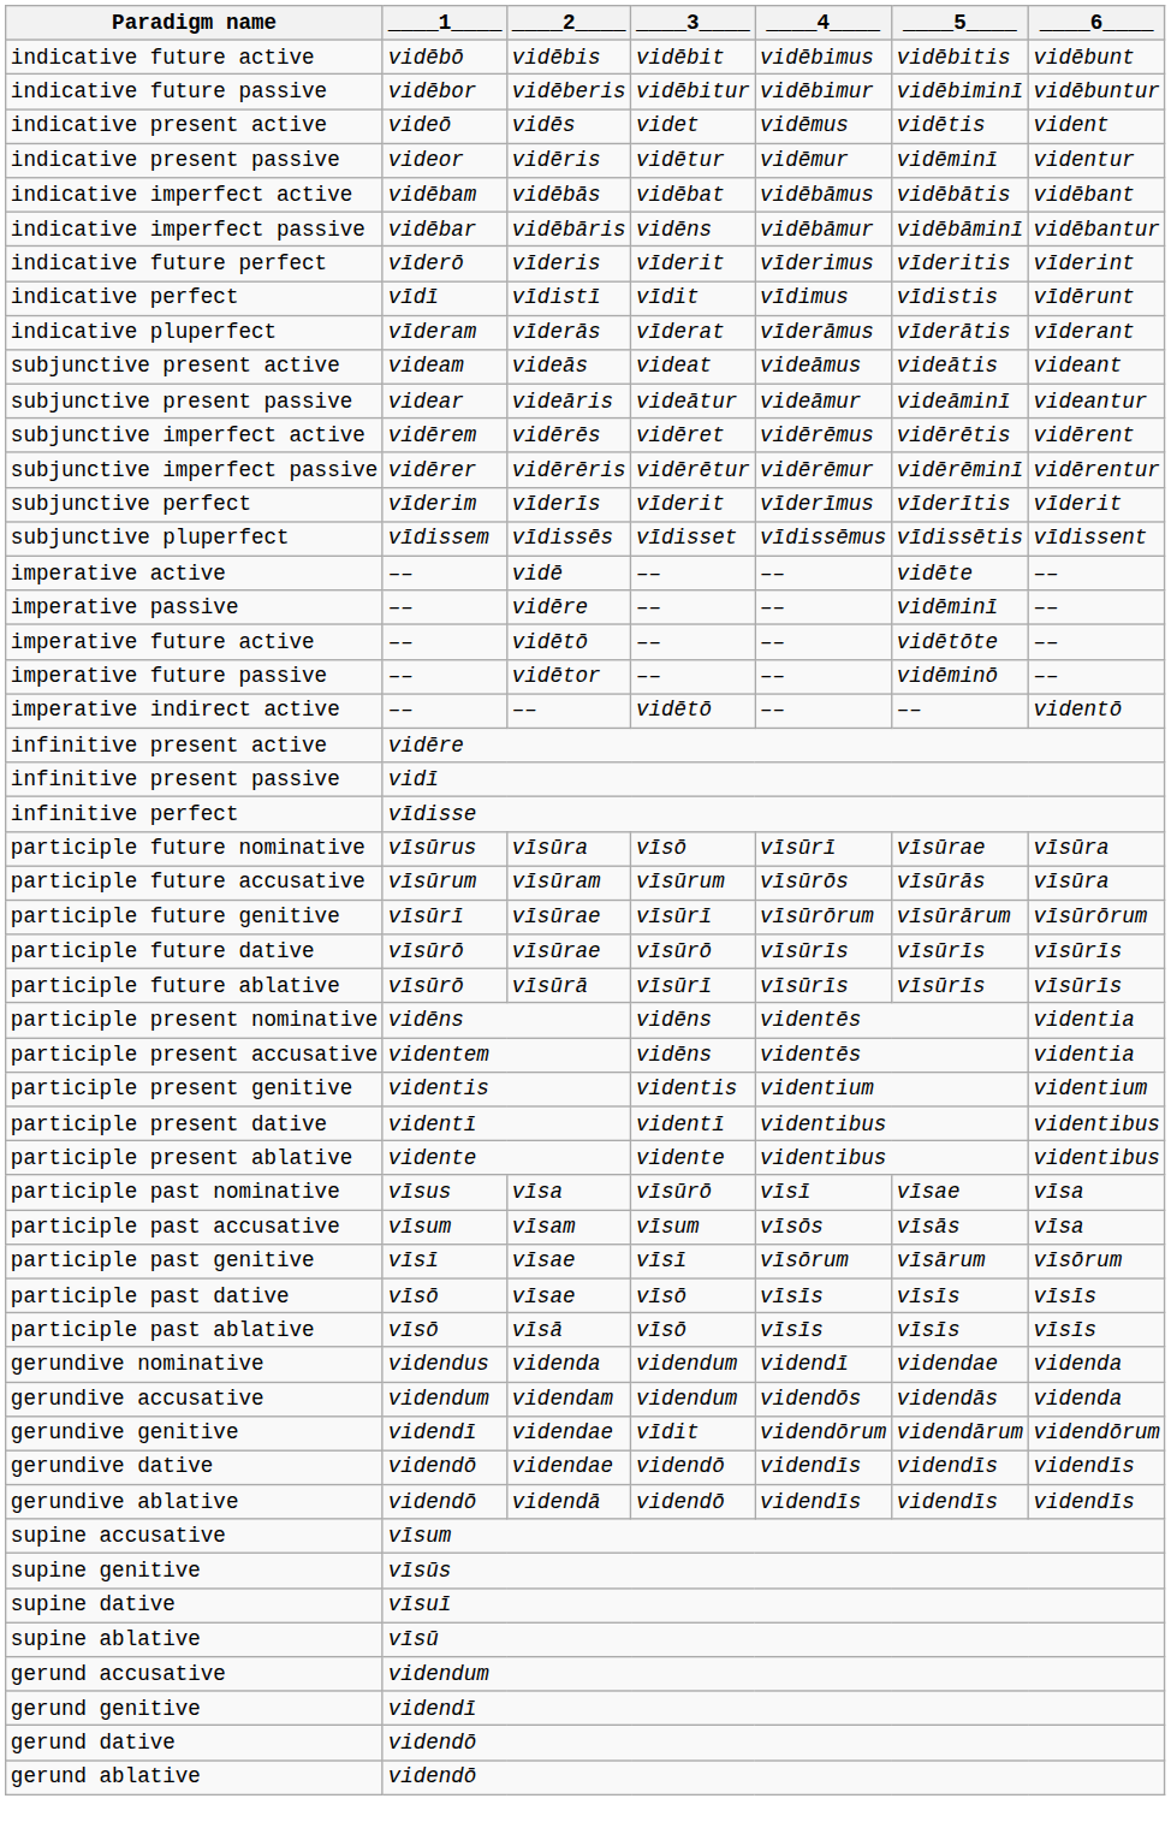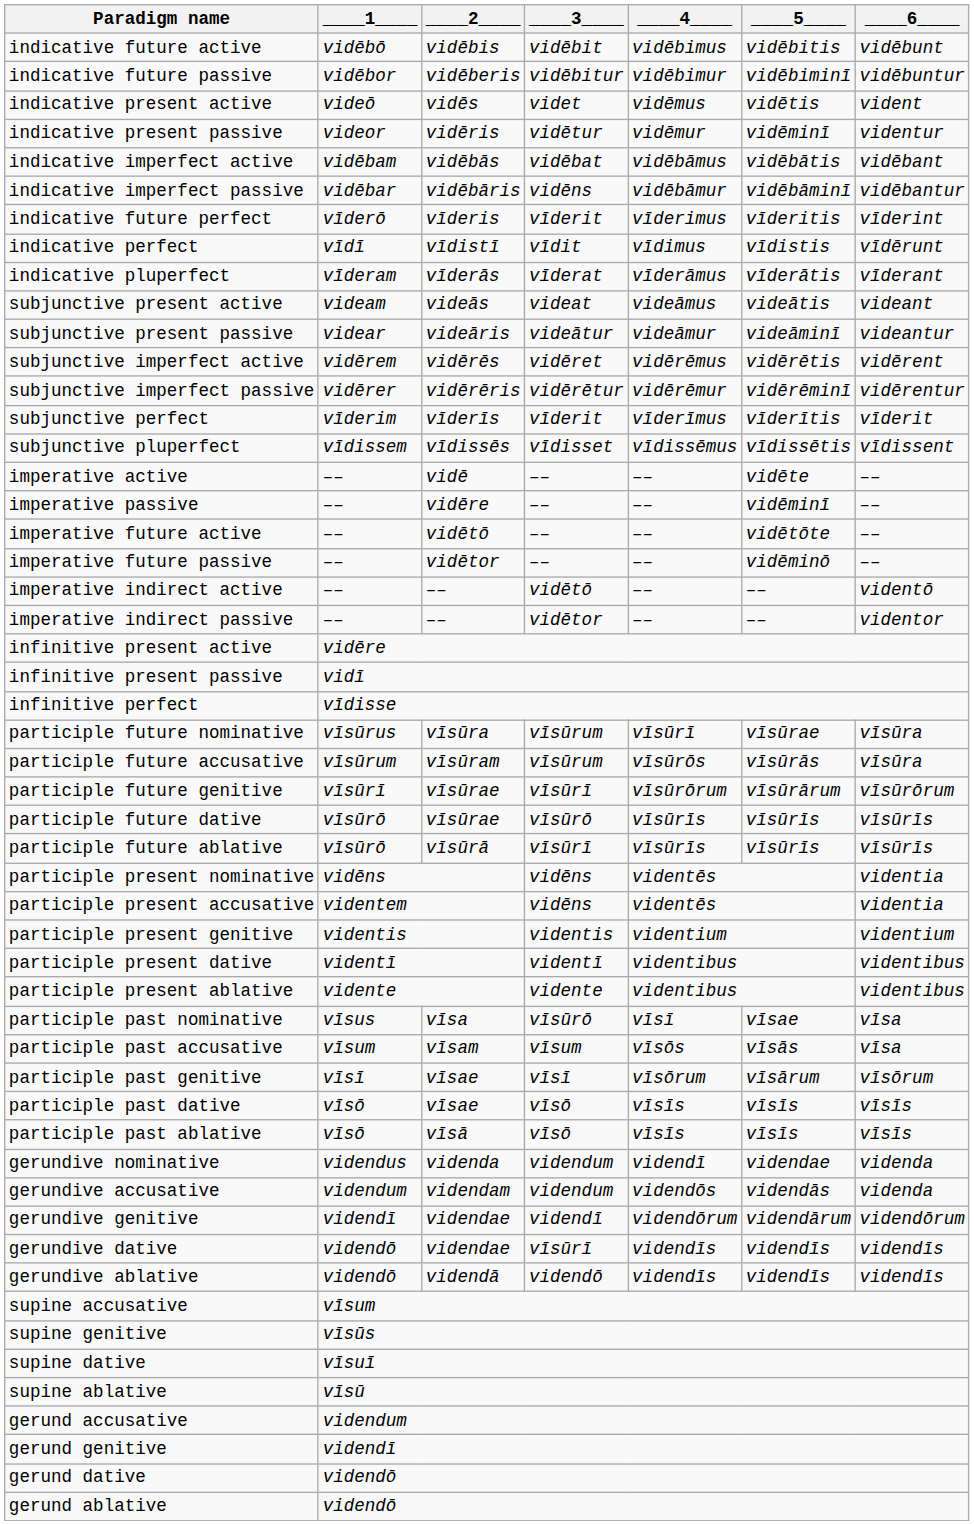 <table class="wikitable">
 <tr>
 <th>Paradigm name</th>
 <th>____1____</th>
 <th>____2____</th>
 <th>____3____</th>
 <th>____4____</th>
 <th>____5____</th>
 <th>____6____</th>
 </tr>
 <tr>
 <td>indicative future active</td>
 <td><em>vidēbō</em></td>
 <td><em>vidēbis</em></td>
 <td><em>vidēbit</em></td>
 <td><em>vidēbimus</em></td>
 <td><em>vidēbitis</em></td>
 <td><em>vidēbunt</em></td>
 </tr>
 <tr>
 <td>indicative future passive</td>
 <td><em>vidēbor</em></td>
 <td><em>vidēberis</em></td>
 <td><em>vidēbitur</em></td>
 <td><em>vidēbimur</em></td>
 <td><em>vidēbiminī</em></td>
 <td><em>vidēbuntur</em></td>
 </tr>
 <tr>
 <td>indicative present active</td>
 <td><em>videō</em></td>
 <td><em>vidēs</em></td>
 <td><em>videt</em></td>
 <td><em>vidēmus</em></td>
 <td><em>vidētis</em></td>
 <td><em>vident</em></td>
 </tr>
 <tr>
 <td>indicative present passive</td>
 <td><em>videor</em></td>
 <td><em>vidēris</em></td>
 <td><em>vidētur</em></td>
 <td><em>vidēmur</em></td>
 <td><em>vidēminī</em></td>
 <td><em>videntur</em></td>
 </tr>
 <tr>
 <td>indicative imperfect active</td>
 <td><em>vidēbam</em></td>
 <td><em>vidēbās</em></td>
 <td><em>vidēbat</em></td>
 <td><em>vidēbāmus</em></td>
 <td><em>vidēbātis</em></td>
 <td><em>vidēbant</em></td>
 </tr>
 <tr>
 <td>indicative imperfect passive</td>
 <td><em>vidēbar</em></td>
 <td><em>vidēbāris</em></td>
 <td><em>vidēns</em></td>
 <td><em>vidēbāmur</em></td>
 <td><em>vidēbāminī</em></td>
 <td><em>vidēbantur</em></td>
 </tr>
 <tr>
 <td>indicative future perfect</td>
 <td><em>vīderō</em></td>
 <td><em>vīderis</em></td>
 <td><em>vīderit</em></td>
 <td><em>vīderimus</em></td>
 <td><em>vīderitis</em></td>
 <td><em>vīderint</em></td>
 </tr>
 <tr>
 <td>indicative perfect</td>
 <td><em>vīdī</em></td>
 <td><em>vīdistī</em></td>
 <td><em>vīdit</em></td>
 <td><em>vīdimus</em></td>
 <td><em>vīdistis</em></td>
 <td><em>vīdērunt</em></td>
 </tr>
 <tr>
 <td>indicative pluperfect</td>
 <td><em>vīderam</em></td>
 <td><em>vīderās</em></td>
 <td><em>vīderat</em></td>
 <td><em>vīderāmus</em></td>
 <td><em>vīderātis</em></td>
 <td><em>vīderant</em></td>
 </tr>
 <tr>
 <td>subjunctive present active</td>
 <td><em>videam</em></td>
 <td><em>videās</em></td>
 <td><em>videat</em></td>
 <td><em>videāmus</em></td>
 <td><em>videātis</em></td>
 <td><em>videant</em></td>
 </tr>
 <tr>
 <td>subjunctive present passive</td>
 <td><em>videar</em></td>
 <td><em>videāris</em></td>
 <td><em>videātur</em></td>
 <td><em>videāmur</em></td>
 <td><em>videāminī</em></td>
 <td><em>videantur</em></td>
 </tr>
 <tr>
 <td>subjunctive imperfect active</td>
 <td><em>vidērem</em></td>
 <td><em>vidērēs</em></td>
 <td><em>vidēret</em></td>
 <td><em>vidērēmus</em></td>
 <td><em>vidērētis</em></td>
 <td><em>vidērent</em></td>
 </tr>
 <tr>
 <td>subjunctive imperfect passive</td>
 <td><em>vidērer</em></td>
 <td><em>vidērēris</em></td>
 <td><em>vidērētur</em></td>
 <td><em>vidērēmur</em></td>
 <td><em>vidērēminī</em></td>
 <td><em>vidērentur</em></td>
 </tr>
 <tr>
 <td>subjunctive perfect</td>
 <td><em>vīderim</em></td>
 <td><em>vīderīs</em></td>
 <td><em>vīderit</em></td>
 <td><em>vīderīmus</em></td>
 <td><em>vīderītis</em></td>
 <td><em>vīderit</em></td>
 </tr>
 <tr>
 <td>subjunctive pluperfect</td>
 <td><em>vīdissem</em></td>
 <td><em>vīdissēs</em></td>
 <td><em>vīdisset</em></td>
 <td><em>vīdissēmus</em></td>
 <td><em>vīdissētis</em></td>
 <td><em>vīdissent</em></td>
 </tr>
 <tr>
 <td>imperative active</td>
 <td><em>––</em></td>
 <td><em>vidē</em></td>
 <td><em>––</em></td>
 <td><em>––</em></td>
 <td><em>vidēte</em></td>
 <td><em>––</em></td>
 </tr>
 <tr>
 <td>imperative passive</td>
 <td><em>––</em></td>
 <td><em>vidēre</em></td>
 <td><em>––</em></td>
 <td><em>––</em></td>
 <td><em>vidēminī</em></td>
 <td><em>––</em></td>
 </tr>
 <tr>
 <td>imperative future active</td>
 <td><em>––</em></td>
 <td><em>vidētō</em></td>
 <td><em>––</em></td>
 <td><em>––</em></td>
 <td><em>vidētōte</em></td>
 <td><em>––</em></td>
 </tr>
 <tr>
 <td>imperative future passive</td>
 <td><em>––</em></td>
 <td><em>vidētor</em></td>
 <td><em>––</em></td>
 <td><em>––</em></td>
 <td><em>vidēminō</em></td>
 <td><em>––</em></td>
 </tr>
 <tr>
 <td>imperative indirect active</td>
 <td><em>––</em></td>
 <td><em>––</em></td>
 <td><em>vidētō</em></td>
 <td><em>––</em></td>
 <td><em>––</em></td>
 <td><em>videntō</em></td>
 </tr>
 <tr>
+<td>imperative indirect passive</td>
+<td><em>––</em></td>
+<td><em>––</em></td>
+<td><em>vidētor</em></td>
+<td><em>––</em></td>
+<td><em>––</em></td>
+<td><em>videntor</em></td>
+</tr>
+<tr>
 <td>infinitive present active</td>
 <td colspan="6"><em>vidēre</em></td>
 </tr>
 <tr>
 <td>infinitive present passive</td>
 <td colspan="6"><em>vidī</em></td>
 </tr>
 <tr>
 <td>infinitive perfect</td>
 <td colspan="6"><em>vīdisse</em></td>
 </tr>
 <tr>
 <td>participle future nominative</td>
 <td><em>vīsūrus</em></td>
 <td><em>vīsūra</em></td>
-<td><em>vīsō</em></td>
+<td><em>vīsūrum</em></td>
 <td><em>vīsūrī</em></td>
 <td><em>vīsūrae</em></td>
 <td><em>vīsūra</em></td>
 </tr>
 <tr>
 <td>participle future accusative</td>
 <td><em>vīsūrum</em></td>
 <td><em>vīsūram</em></td>
 <td><em>vīsūrum</em></td>
 <td><em>vīsūrōs</em></td>
 <td><em>vīsūrās</em></td>
 <td><em>vīsūra</em></td>
 </tr>
 <tr>
 <td>participle future genitive</td>
 <td><em>vīsūrī</em></td>
 <td><em>vīsūrae</em></td>
 <td><em>vīsūrī</em></td>
 <td><em>vīsūrōrum</em></td>
 <td><em>vīsūrārum</em></td>
 <td><em>vīsūrōrum</em></td>
 </tr>
 <tr>
 <td>participle future dative</td>
 <td><em>vīsūrō</em></td>
 <td><em>vīsūrae</em></td>
 <td><em>vīsūrō</em></td>
 <td><em>vīsūrīs</em></td>
 <td><em>vīsūrīs</em></td>
 <td><em>vīsūrīs</em></td>
 </tr>
 <tr>
 <td>participle future ablative</td>
 <td><em>vīsūrō</em></td>
 <td><em>vīsūrā</em></td>
 <td><em>vīsūrī</em></td>
 <td><em>vīsūrīs</em></td>
 <td><em>vīsūrīs</em></td>
 <td><em>vīsūrīs</em></td>
 </tr>
 <tr>
 <td>participle present nominative</td>
 <td colspan="2"><em>vidēns</em></td>
 <td><em>vidēns</em></td>
 <td colspan="2"><em>videntēs</em></td>
 <td><em>videntia</em></td>
 </tr>
 <tr>
 <td>participle present accusative</td>
 <td colspan="2"><em>videntem</em></td>
 <td><em>vidēns</em></td>
 <td colspan="2"><em>videntēs</em></td>
 <td><em>videntia</em></td>
 </tr>
 <tr>
 <td>participle present genitive</td>
 <td colspan="2"><em>videntis</em></td>
 <td><em>videntis</em></td>
 <td colspan="2"><em>videntium</em></td>
 <td><em>videntium</em></td>
 </tr>
 <tr>
 <td>participle present dative</td>
 <td colspan="2"><em>videntī</em></td>
 <td><em>videntī</em></td>
 <td colspan="2"><em>videntibus</em></td>
 <td><em>videntibus</em></td>
 </tr>
 <tr>
 <td>participle present ablative</td>
 <td colspan="2"><em>vidente</em></td>
 <td><em>vidente</em></td>
 <td colspan="2"><em>videntibus</em></td>
 <td><em>videntibus</em></td>
 </tr>
 <tr>
 <td>participle past nominative</td>
 <td><em>vīsus</em></td>
 <td><em>vīsa</em></td>
 <td><em>vīsūrō</em></td>
 <td><em>vīsī</em></td>
 <td><em>vīsae</em></td>
 <td><em>vīsa</em></td>
 </tr>
 <tr>
 <td>participle past accusative</td>
 <td><em>vīsum</em></td>
 <td><em>vīsam</em></td>
 <td><em>vīsum</em></td>
 <td><em>vīsōs</em></td>
 <td><em>vīsās</em></td>
 <td><em>vīsa</em></td>
 </tr>
 <tr>
 <td>participle past genitive</td>
 <td><em>vīsī</em></td>
 <td><em>vīsae</em></td>
 <td><em>vīsī</em></td>
 <td><em>vīsōrum</em></td>
 <td><em>vīsārum</em></td>
 <td><em>vīsōrum</em></td>
 </tr>
 <tr>
 <td>participle past dative</td>
 <td><em>vīsō</em></td>
 <td><em>vīsae</em></td>
 <td><em>vīsō</em></td>
 <td><em>vīsīs</em></td>
 <td><em>vīsīs</em></td>
 <td><em>vīsīs</em></td>
 </tr>
 <tr>
 <td>participle past ablative</td>
 <td><em>vīsō</em></td>
 <td><em>vīsā</em></td>
 <td><em>vīsō</em></td>
 <td><em>vīsīs</em></td>
 <td><em>vīsīs</em></td>
 <td><em>vīsīs</em></td>
 </tr>
 <tr>
 <td>gerundive nominative</td>
 <td><em>videndus</em></td>
 <td><em>videnda</em></td>
 <td><em>videndum</em></td>
 <td><em>videndī</em></td>
 <td><em>videndae</em></td>
 <td><em>videnda</em></td>
 </tr>
 <tr>
 <td>gerundive accusative</td>
 <td><em>videndum</em></td>
 <td><em>videndam</em></td>
 <td><em>videndum</em></td>
 <td><em>videndōs</em></td>
 <td><em>videndās</em></td>
 <td><em>videnda</em></td>
 </tr>
 <tr>
 <td>gerundive genitive</td>
 <td><em>videndī</em></td>
 <td><em>videndae</em></td>
-<td><em>vīdit</em></td>
+<td><em>videndī</em></td>
 <td><em>videndōrum</em></td>
 <td><em>videndārum</em></td>
 <td><em>videndōrum</em></td>
 </tr>
 <tr>
 <td>gerundive dative</td>
 <td><em>videndō</em></td>
 <td><em>videndae</em></td>
-<td><em>videndō</em></td>
+<td><em>vīsūrī</em></td>
 <td><em>videndīs</em></td>
 <td><em>videndīs</em></td>
 <td><em>videndīs</em></td>
 </tr>
 <tr>
 <td>gerundive ablative</td>
 <td><em>videndō</em></td>
 <td><em>videndā</em></td>
 <td><em>videndō</em></td>
 <td><em>videndīs</em></td>
 <td><em>videndīs</em></td>
 <td><em>videndīs</em></td>
 </tr>
 <tr>
 <td>supine accusative</td>
 <td colspan="6"><em>vīsum</em></td>
 </tr>
 <tr>
 <td>supine genitive</td>
 <td colspan="6"><em>vīsūs</em></td>
 </tr>
 <tr>
 <td>supine dative</td>
 <td colspan="6"><em>vīsuī</em></td>
 </tr>
 <tr>
 <td>supine ablative</td>
 <td colspan="6"><em>vīsū</em></td>
 </tr>
 <tr>
 <td>gerund accusative</td>
 <td colspan="6"><em>videndum</em></td>
 </tr>
 <tr>
 <td>gerund genitive</td>
 <td colspan="6"><em>videndī</em></td>
 </tr>
 <tr>
 <td>gerund dative</td>
 <td colspan="6"><em>videndō</em></td>
 </tr>
 <tr>
 <td>gerund ablative</td>
 <td colspan="6"><em>videndō</em></td>
 </tr>
 </table>
